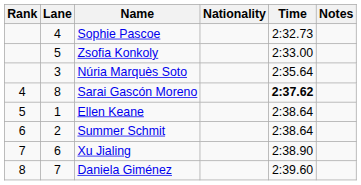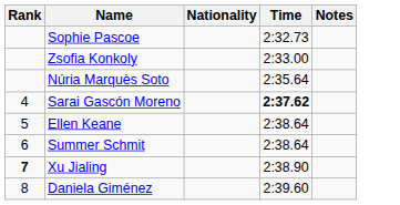 <table class="wikitable sortable" style="text-align:center">
 <tr>
 <th>Rank</th>
-<th>Lane</th>
 <th>Name</th>
 <th>Nationality</th>
 <th>Time</th>
 <th>Notes</th>
 </tr>
 <tr>
 <td></td>
-<td>4</td>
 <td align=left><a href='#'>Sophie Pascoe</a></td>
 <td align=left></td>
 <td>2:32.73</td>
 <td></td>
 </tr>
 <tr>
 <td></td>
-<td>5</td>
 <td align=left><a href='#'>Zsofia Konkoly</a></td>
 <td align=left></td>
 <td>2:33.00</td>
 <td></td>
 </tr>
 <tr>
 <td></td>
-<td>3</td>
 <td align=left><a href='#'>Núria Marquès Soto</a></td>
 <td align=left></td>
 <td>2:35.64</td>
 <td></td>
 </tr>
 <tr>
 <td>4</td>
-<td>8</td>
 <td align=left><a href='#'>Sarai Gascón Moreno</a></td>
 <td align=left></td>
 <td><strong>2:37.62</strong></td>
 <td></td>
 </tr>
 <tr>
 <td>5</td>
-<td>1</td>
 <td align=left><a href='#'>Ellen Keane</a></td>
 <td align=left></td>
 <td>2:38.64</td>
 <td></td>
 </tr>
 <tr>
 <td>6</td>
-<td>2</td>
 <td align=left><a href='#'>Summer Schmit</a></td>
 <td align=left></td>
 <td>2:38.64</td>
 <td></td>
 </tr>
 <tr>
-<td>7</td>
-<td>6</td>
+<td><strong>7</strong></td>
 <td align=left><a href='#'>Xu Jialing</a></td>
 <td align=left></td>
 <td>2:38.90</td>
 <td></td>
 </tr>
 <tr>
 <td>8</td>
-<td>7</td>
 <td align=left><a href='#'>Daniela Giménez</a></td>
 <td align=left></td>
 <td>2:39.60</td>
 <td></td>
 </tr>
 </table>
